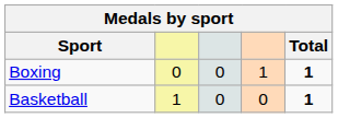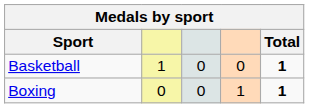 <table class="wikitable" style="font-size:90%; text-align:center;">
 <tr>
 <th colspan="5">Medals by sport</th>
 </tr>
 <tr>
 <th width="120">Sport</th>
 <th scope="col" width="30" style="background:#F7F6A8;"></th>
 <th scope="col" width="30" style="background:#DCE5E5;"></th>
 <th scope="col" width="30" style="background:#FFDAB9;"></th>
 <th width="30">Total</th>
 </tr>
 <tr>
+<td align="left"><a href='#'>Basketball</a></td>
+<td style="background:#F7F6A8;">1</td>
+<td style="background:#DCE5E5;">0</td>
+<td style="background:#FFDAB9;">0</td>
+<td><strong>1</strong></td>
+</tr>
+<tr>
 <td align="left"><a href='#'>Boxing</a></td>
 <td style="background:#F7F6A8;">0</td>
 <td style="background:#DCE5E5;">0</td>
 <td style="background:#FFDAB9;">1</td>
 <td><strong>1</strong></td>
 </tr>
-<tr>
-<td align="left"><a href='#'>Basketball</a></td>
-<td style="background:#F7F6A8;">1</td>
-<td style="background:#DCE5E5;">0</td>
-<td style="background:#FFDAB9;">0</td>
-<td><strong>1</strong></td>
-</tr>
 </table>
